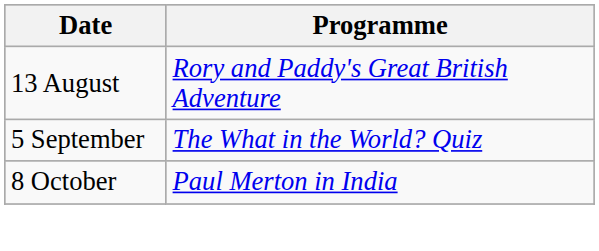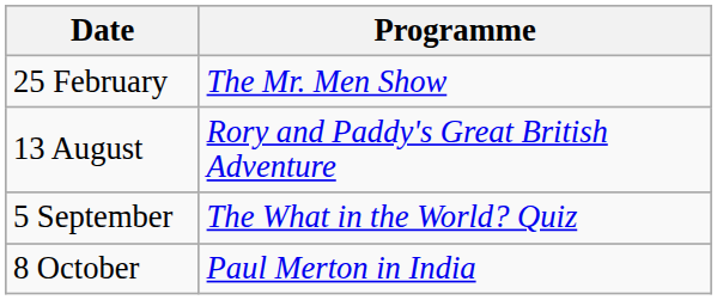 <table class="wikitable">
 <tr>
 <th width=90>Date</th>
 <th width=250>Programme</th>
+</tr>
+<tr>
+<td>25 February</td>
+<td><em><a href='#'>The Mr. Men Show</a></em></td>
 </tr>
 <tr>
 <td>13 August</td>
 <td><em><a href='#'>Rory and Paddy's Great British Adventure</a></em></td>
 </tr>
 <tr>
 <td>5 September</td>
 <td><em><a href='#'>The What in the World? Quiz</a></em></td>
 </tr>
 <tr>
 <td>8 October</td>
 <td><em><a href='#'>Paul Merton in India</a></em></td>
 </tr>
 </table>
